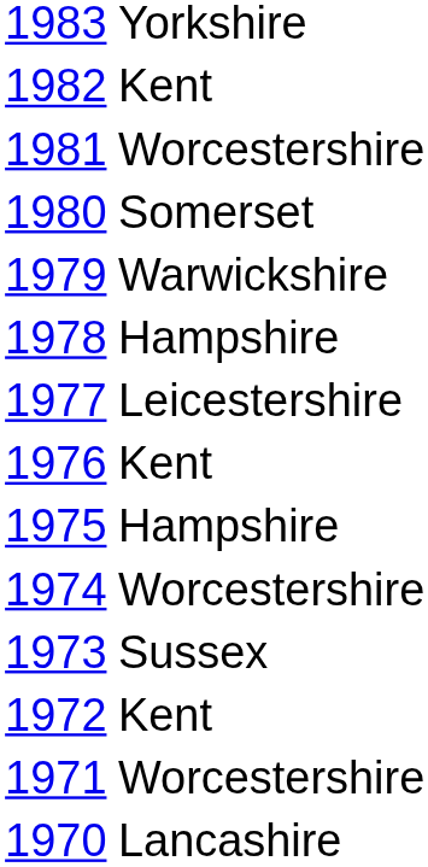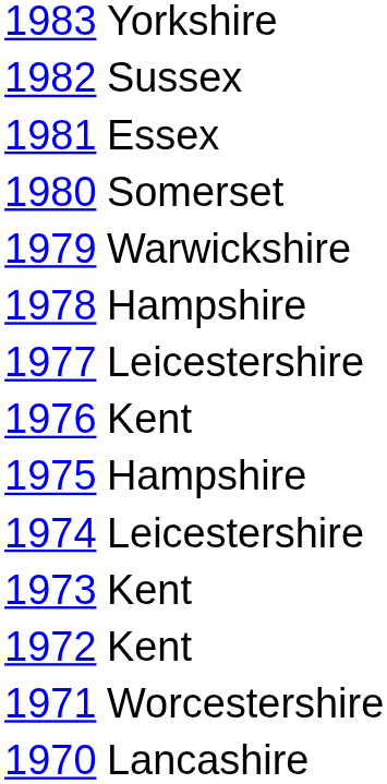 <table>
 <tr>
 <td><a href='#'>1983</a></td>
 <td>Yorkshire</td>
 </tr>
 <tr>
 <td><a href='#'>1982</a></td>
-<td>Kent</td>
+<td>Sussex</td>
 </tr>
 <tr>
 <td><a href='#'>1981</a></td>
-<td>Worcestershire</td>
+<td>Essex</td>
 </tr>
 <tr>
 <td><a href='#'>1980</a></td>
 <td>Somerset</td>
 </tr>
 <tr>
 <td><a href='#'>1979</a></td>
 <td>Warwickshire</td>
 </tr>
 <tr>
 <td><a href='#'>1978</a></td>
 <td>Hampshire</td>
 </tr>
 <tr>
 <td><a href='#'>1977</a></td>
 <td>Leicestershire</td>
 </tr>
 <tr>
 <td><a href='#'>1976</a></td>
 <td>Kent</td>
 </tr>
 <tr>
 <td><a href='#'>1975</a></td>
 <td>Hampshire</td>
 </tr>
 <tr>
 <td><a href='#'>1974</a></td>
-<td>Worcestershire</td>
+<td>Leicestershire</td>
 </tr>
 <tr>
 <td><a href='#'>1973</a></td>
-<td>Sussex</td>
+<td>Kent</td>
 </tr>
 <tr>
 <td><a href='#'>1972</a></td>
 <td>Kent</td>
 </tr>
 <tr>
 <td><a href='#'>1971</a></td>
 <td>Worcestershire</td>
 </tr>
 <tr>
 <td><a href='#'>1970</a></td>
 <td>Lancashire</td>
 </tr>
 </table>
